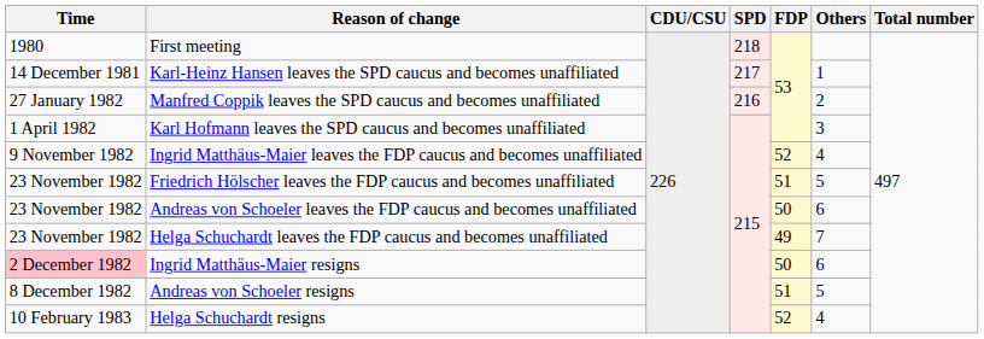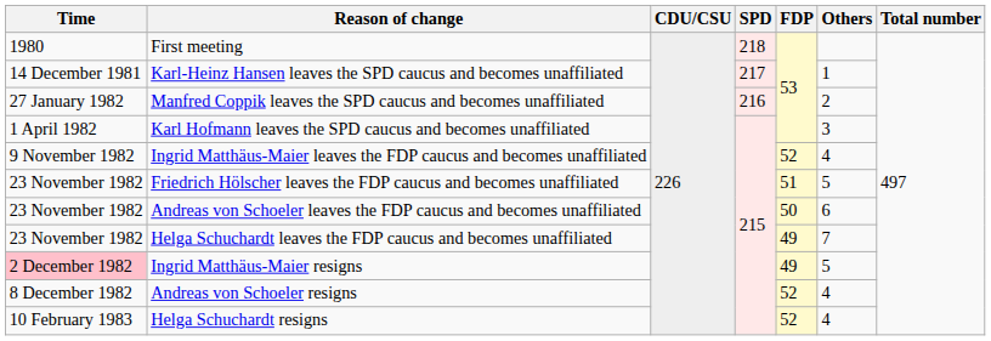 <table class="wikitable">
 <tr>
 <th>Time</th>
 <th>Reason of change</th>
 <th>CDU/CSU</th>
 <th>SPD</th>
 <th>FDP</th>
 <th>Others</th>
 <th>Total number</th>
 </tr>
 <tr>
 <td>1980</td>
 <td>First meeting</td>
 <td rowspan="11" style="background:#EEEEEE;">226</td>
 <td rowspan="1" style="background:#FFE8E8;">218</td>
 <td rowspan="4" style="background:#FFFACD;">53</td>
 <td rowspan="1"></td>
 <td rowspan="11">497</td>
 </tr>
 <tr>
 <td>14 December 1981</td>
 <td><a href='#'>Karl-Heinz Hansen</a> leaves the SPD caucus and becomes unaffiliated</td>
 <td rowspan="1" style="background:#FFE8E8;">217</td>
 <td rowspan="1">1</td>
 </tr>
 <tr>
 <td>27 January 1982</td>
 <td><a href='#'>Manfred Coppik</a> leaves the SPD caucus and becomes unaffiliated</td>
 <td rowspan="1" style="background:#FFE8E8;">216</td>
 <td rowspan="1">2</td>
 </tr>
 <tr>
 <td>1 April 1982</td>
 <td><a href='#'>Karl Hofmann</a> leaves the SPD caucus and becomes unaffiliated</td>
 <td rowspan="8" style="background:#FFE8E8;">215</td>
 <td rowspan="1">3</td>
 </tr>
 <tr>
 <td>9 November 1982</td>
 <td><a href='#'>Ingrid Matthäus-Maier</a> leaves the FDP caucus and becomes unaffiliated</td>
 <td rowspan="1" style="background:#FFFACD;">52</td>
 <td rowspan="1">4</td>
 </tr>
 <tr>
 <td>23 November 1982</td>
 <td><a href='#'>Friedrich Hölscher</a> leaves the FDP caucus and becomes unaffiliated</td>
 <td rowspan="1" style="background:#FFFACD;">51</td>
 <td rowspan="1">5</td>
 </tr>
 <tr>
 <td>23 November 1982</td>
 <td><a href='#'>Andreas von Schoeler</a> leaves the FDP caucus and becomes unaffiliated</td>
 <td rowspan="1" style="background:#FFFACD;">50</td>
 <td rowspan="1">6</td>
 </tr>
 <tr>
 <td>23 November 1982</td>
 <td><a href='#'>Helga Schuchardt</a> leaves the FDP caucus and becomes unaffiliated</td>
 <td rowspan="1" style="background:#FFFACD;">49</td>
 <td rowspan="1">7</td>
 </tr>
 <tr>
 <td style="background: pink;">2 December 1982</td>
 <td><a href='#'>Ingrid Matthäus-Maier</a> resigns</td>
-<td rowspan="1" style="background:#FFFACD;">50</td>
-<td rowspan="1">6</td>
+<td rowspan="1" style="background:#FFFACD;">49</td>
+<td rowspan="1">5</td>
 </tr>
 <tr>
 <td>8 December 1982</td>
 <td><a href='#'>Andreas von Schoeler</a> resigns</td>
-<td rowspan="1" style="background:#FFFACD;">51</td>
-<td rowspan="1">5</td>
+<td rowspan="1" style="background:#FFFACD;">52</td>
+<td rowspan="1">4</td>
 </tr>
 <tr>
 <td>10 February 1983</td>
 <td><a href='#'>Helga Schuchardt</a> resigns</td>
 <td rowspan="1" style="background:#FFFACD;">52</td>
 <td rowspan="1">4</td>
 </tr>
 </table>
